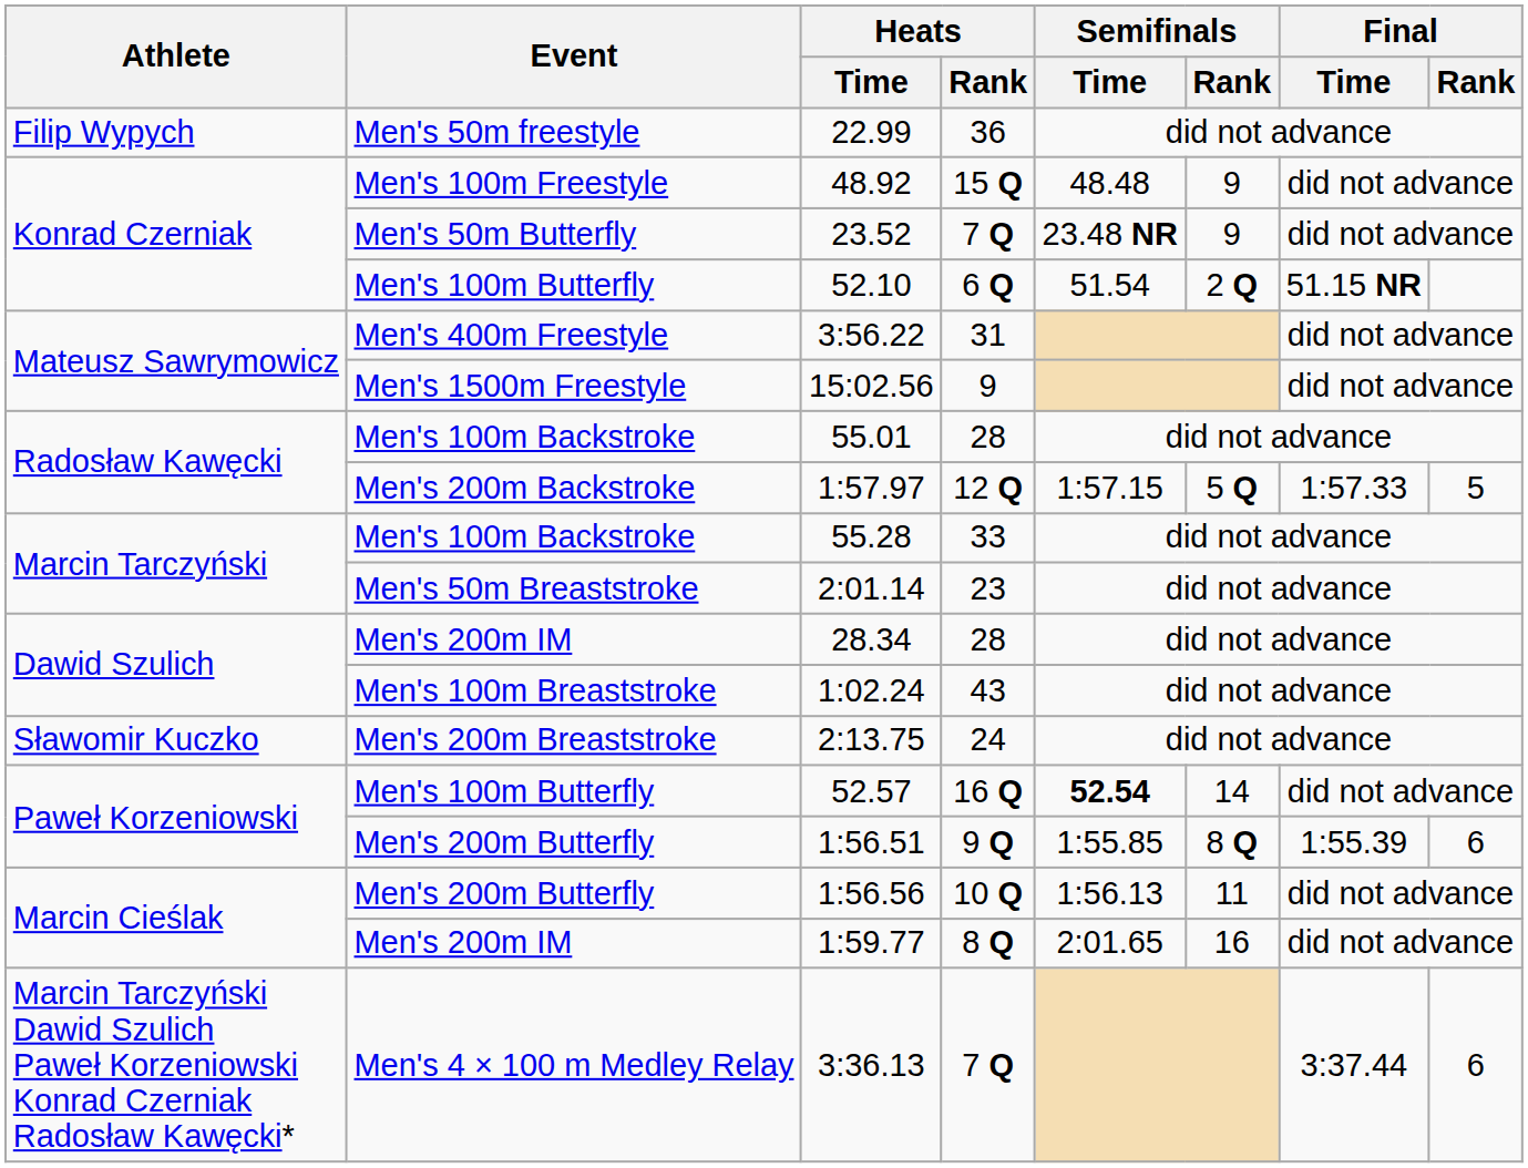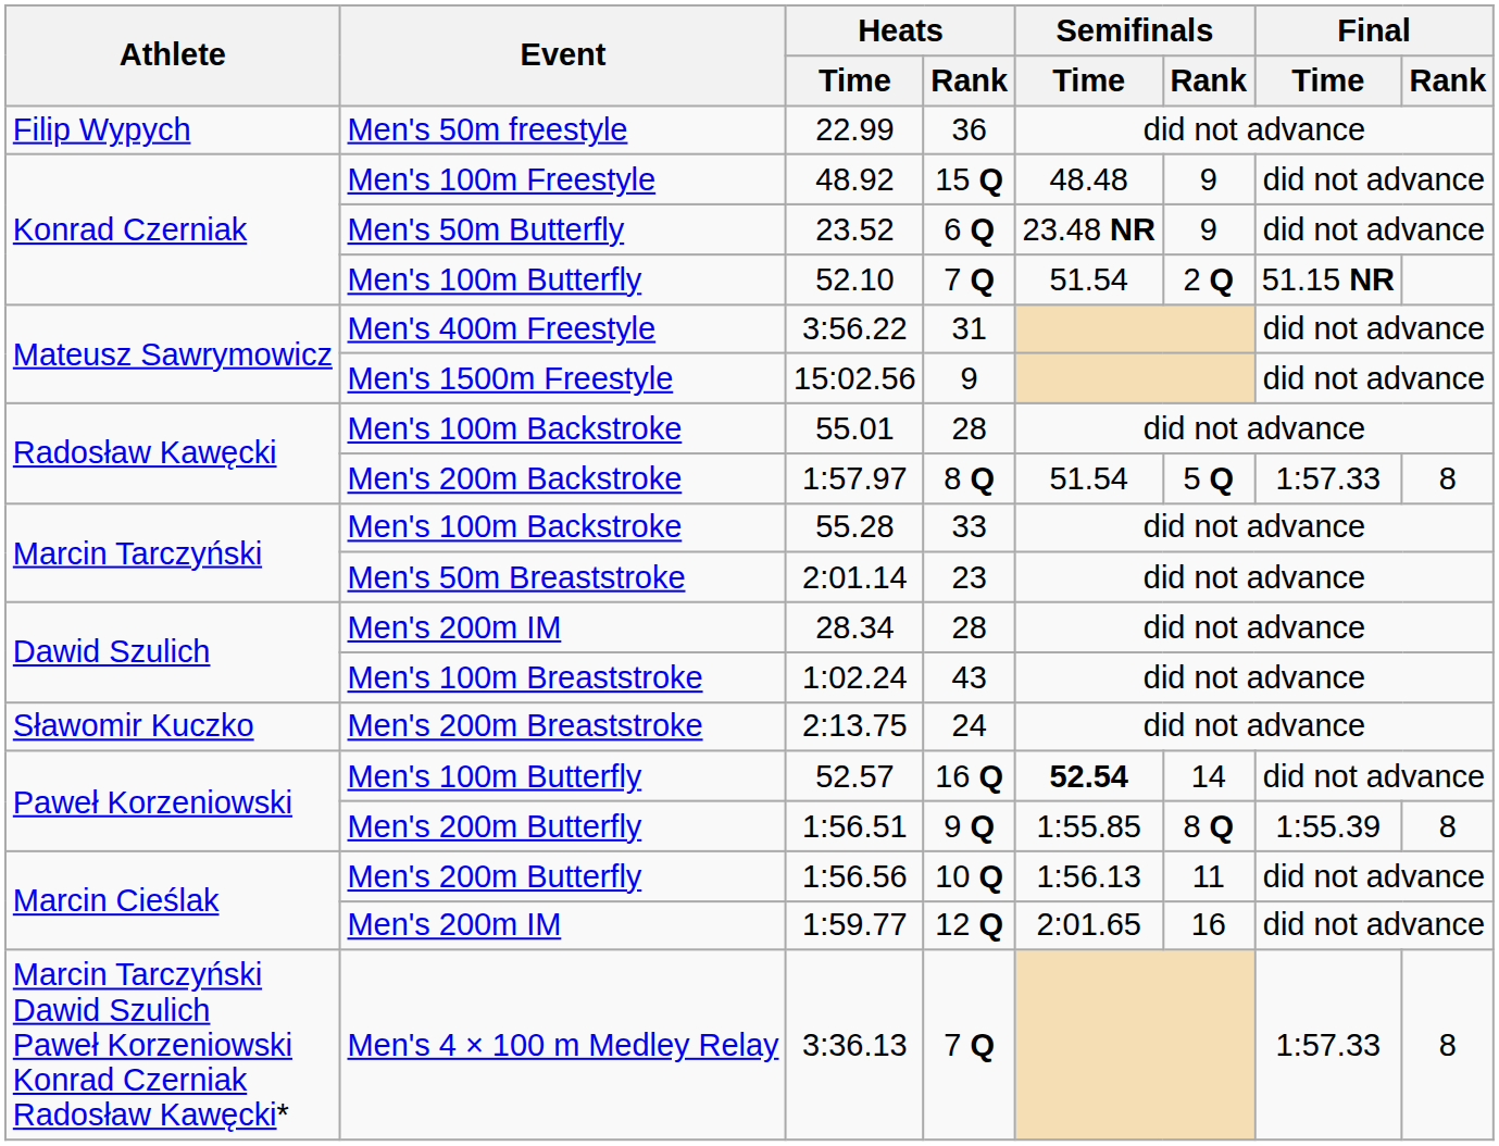 <table class=wikitable style="font-size:90%">
 <tr>
 <th rowspan="2">Athlete</th>
 <th rowspan="2">Event</th>
 <th colspan="2">Heats</th>
 <th colspan="2">Semifinals</th>
 <th colspan="2">Final</th>
 </tr>
 <tr>
 <th>Time</th>
 <th>Rank</th>
 <th>Time</th>
 <th>Rank</th>
 <th>Time</th>
 <th>Rank</th>
 </tr>
 <tr>
 <td rowspan="1"><a href='#'>Filip Wypych</a></td>
 <td><a href='#'>Men's 50m freestyle</a></td>
 <td align=center>22.99</td>
 <td align=center>36</td>
 <td align=center colspan=4>did not advance</td>
 </tr>
 <tr>
 <td rowspan="3"><a href='#'>Konrad Czerniak</a></td>
 <td><a href='#'>Men's 100m Freestyle</a></td>
 <td align=center>48.92</td>
 <td align=center>15 <strong>Q</strong></td>
 <td align=center>48.48</td>
 <td align=center>9</td>
 <td align=center colspan=2>did not advance</td>
 </tr>
 <tr>
 <td><a href='#'>Men's 50m Butterfly</a></td>
 <td align=center>23.52</td>
-<td align=center>7 <strong>Q</strong></td>
+<td align=center>6 <strong>Q</strong></td>
 <td align=center>23.48 <strong>NR</strong></td>
 <td align=center>9</td>
 <td align=center colspan=2>did not advance</td>
 </tr>
 <tr>
 <td><a href='#'>Men's 100m Butterfly</a></td>
 <td align=center>52.10</td>
-<td align=center>6 <strong>Q</strong></td>
+<td align=center>7 <strong>Q</strong></td>
 <td align=center>51.54</td>
 <td align=center>2 <strong>Q</strong></td>
 <td align=center>51.15 <strong>NR</strong></td>
 <td align=center></td>
 </tr>
 <tr>
 <td rowspan="2"><a href='#'>Mateusz Sawrymowicz</a></td>
 <td><a href='#'>Men's 400m Freestyle</a></td>
 <td align=center>3:56.22</td>
 <td align=center>31</td>
 <td colspan= 2 bgcolor="wheat"></td>
 <td align=center colspan=2>did not advance</td>
 </tr>
 <tr>
 <td><a href='#'>Men's 1500m Freestyle</a></td>
 <td align=center>15:02.56</td>
 <td align=center>9</td>
 <td colspan= 2 bgcolor="wheat"></td>
 <td align=center colspan=2>did not advance</td>
 </tr>
 <tr>
 <td rowspan="2"><a href='#'>Radosław Kawęcki</a></td>
 <td><a href='#'>Men's 100m Backstroke</a></td>
 <td align=center>55.01</td>
 <td align=center>28</td>
 <td align=center colspan=4>did not advance</td>
 </tr>
 <tr>
 <td><a href='#'>Men's 200m Backstroke</a></td>
 <td align=center>1:57.97</td>
-<td align=center>12 <strong>Q</strong></td>
-<td align=center>1:57.15</td>
+<td align=center>8 <strong>Q</strong></td>
+<td align=center>51.54</td>
 <td align=center>5 <strong>Q</strong></td>
 <td align=center>1:57.33</td>
-<td align=center>5</td>
+<td align=center>8</td>
 </tr>
 <tr>
 <td rowspan="2"><a href='#'>Marcin Tarczyński</a></td>
 <td><a href='#'>Men's 100m Backstroke</a></td>
 <td align=center>55.28</td>
 <td align=center>33</td>
 <td align=center colspan=4>did not advance</td>
 </tr>
 <tr>
 <td><a href='#'>Men's 50m Breaststroke</a></td>
 <td align=center>2:01.14</td>
 <td align=center>23</td>
 <td align=center colspan=4>did not advance</td>
 </tr>
 <tr>
 <td rowspan="2"><a href='#'>Dawid Szulich</a></td>
 <td><a href='#'>Men's 200m IM</a></td>
 <td align=center>28.34</td>
 <td align=center>28</td>
 <td align=center colspan=4>did not advance</td>
 </tr>
 <tr>
 <td><a href='#'>Men's 100m Breaststroke</a></td>
 <td align=center>1:02.24</td>
 <td align=center>43</td>
 <td align=center colspan=4>did not advance</td>
 </tr>
 <tr>
 <td rowspan="1"><a href='#'>Sławomir Kuczko</a></td>
 <td><a href='#'>Men's 200m Breaststroke</a></td>
 <td align=center>2:13.75</td>
 <td align=center>24</td>
 <td align=center colspan=4>did not advance</td>
 </tr>
 <tr>
 <td rowspan="2"><a href='#'>Paweł Korzeniowski</a></td>
 <td><a href='#'>Men's 100m Butterfly</a></td>
 <td align=center>52.57</td>
 <td align=center>16 <strong>Q</strong></td>
 <td align=center><strong>52.54</strong></td>
 <td align=center>14</td>
 <td align=center colspan=2>did not advance</td>
 </tr>
 <tr>
 <td><a href='#'>Men's 200m Butterfly</a></td>
 <td align=center>1:56.51</td>
 <td align=center>9 <strong>Q</strong></td>
 <td align=center>1:55.85</td>
 <td align=center>8 <strong>Q</strong></td>
 <td align=center>1:55.39</td>
-<td align=center>6</td>
+<td align=center>8</td>
 </tr>
 <tr>
 <td rowspan="2"><a href='#'>Marcin Cieślak</a></td>
 <td><a href='#'>Men's 200m Butterfly</a></td>
 <td align=center>1:56.56</td>
 <td align=center>10 <strong>Q</strong></td>
 <td align=center>1:56.13</td>
 <td align=center>11</td>
 <td align=center colspan=2>did not advance</td>
 </tr>
 <tr>
 <td><a href='#'>Men's 200m IM</a></td>
 <td align=center>1:59.77</td>
-<td align=center>8 <strong>Q</strong></td>
+<td align=center>12 <strong>Q</strong></td>
 <td align=center>2:01.65</td>
 <td align=center>16</td>
 <td align=center colspan=2>did not advance</td>
 </tr>
 <tr>
 <td rowspan="1"><a href='#'>Marcin Tarczyński</a><br><a href='#'>Dawid Szulich</a><br><a href='#'>Paweł Korzeniowski</a><br><a href='#'>Konrad Czerniak</a><br><a href='#'>Radosław Kawęcki</a>*</td>
 <td><a href='#'>Men's 4 × 100 m Medley Relay</a></td>
 <td align=center>3:36.13</td>
 <td align=center>7 <strong>Q</strong></td>
 <td colspan= 2 bgcolor="wheat"></td>
-<td align=center>3:37.44</td>
-<td align=center>6</td>
+<td align=center>1:57.33</td>
+<td align=center>8</td>
 </tr>
 </table>
